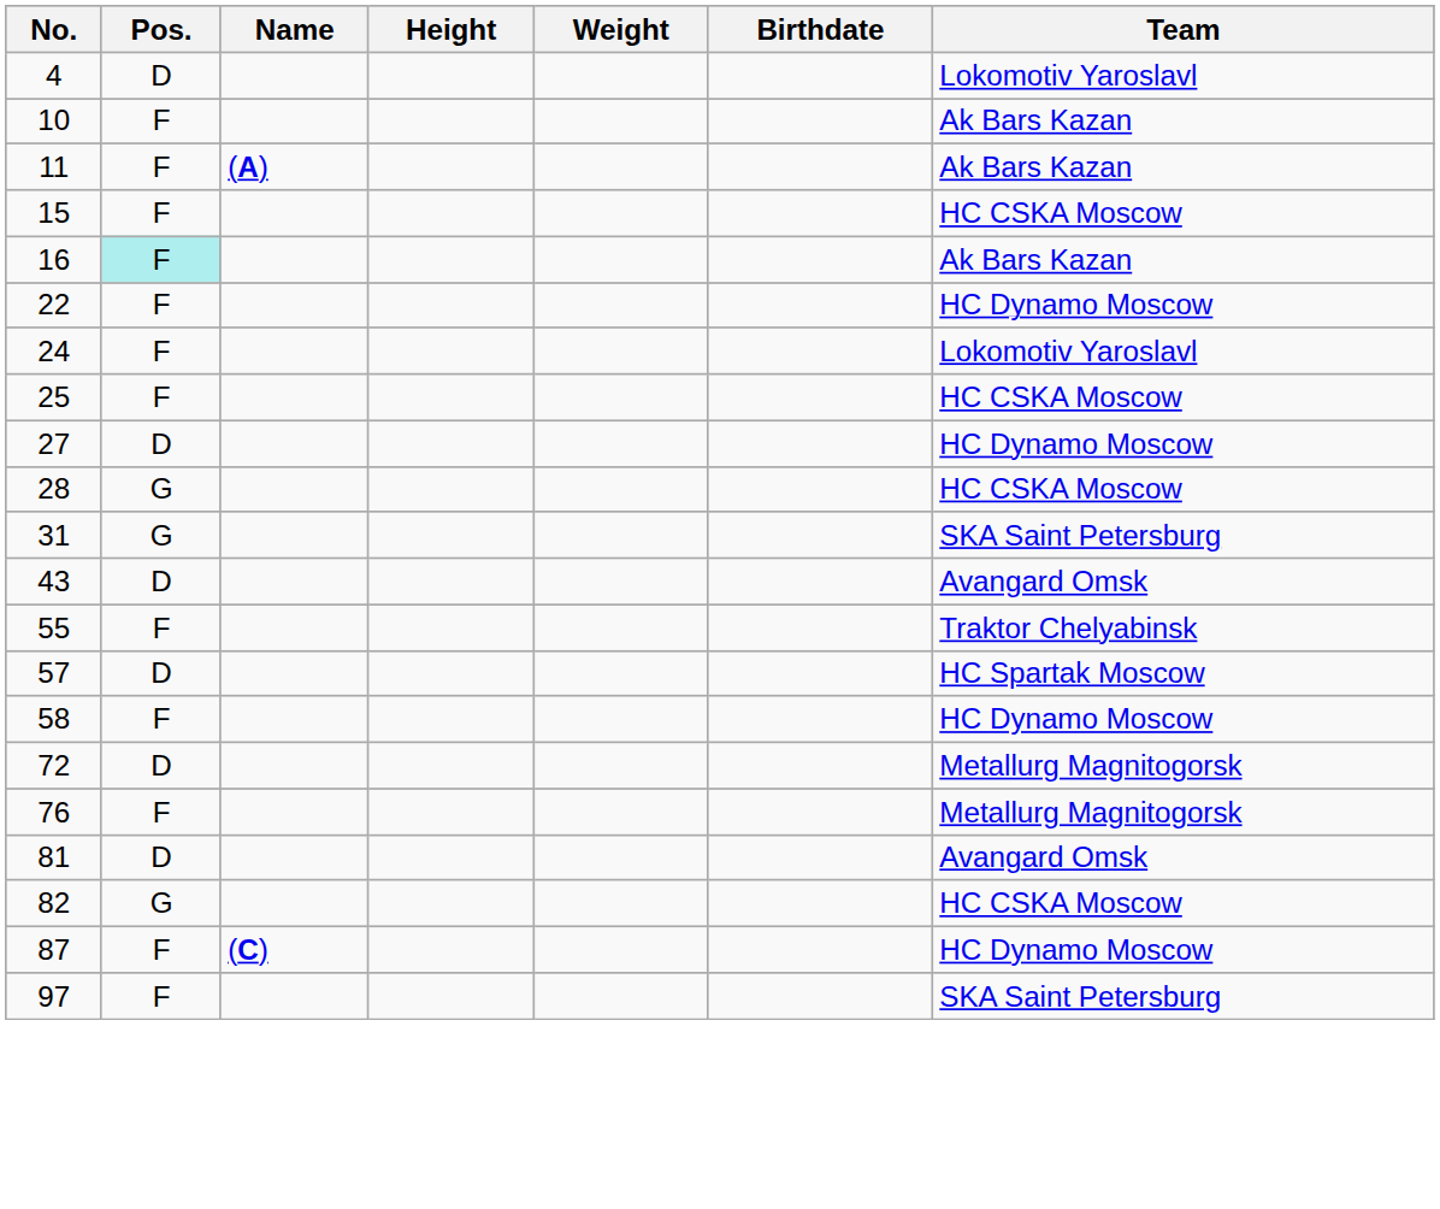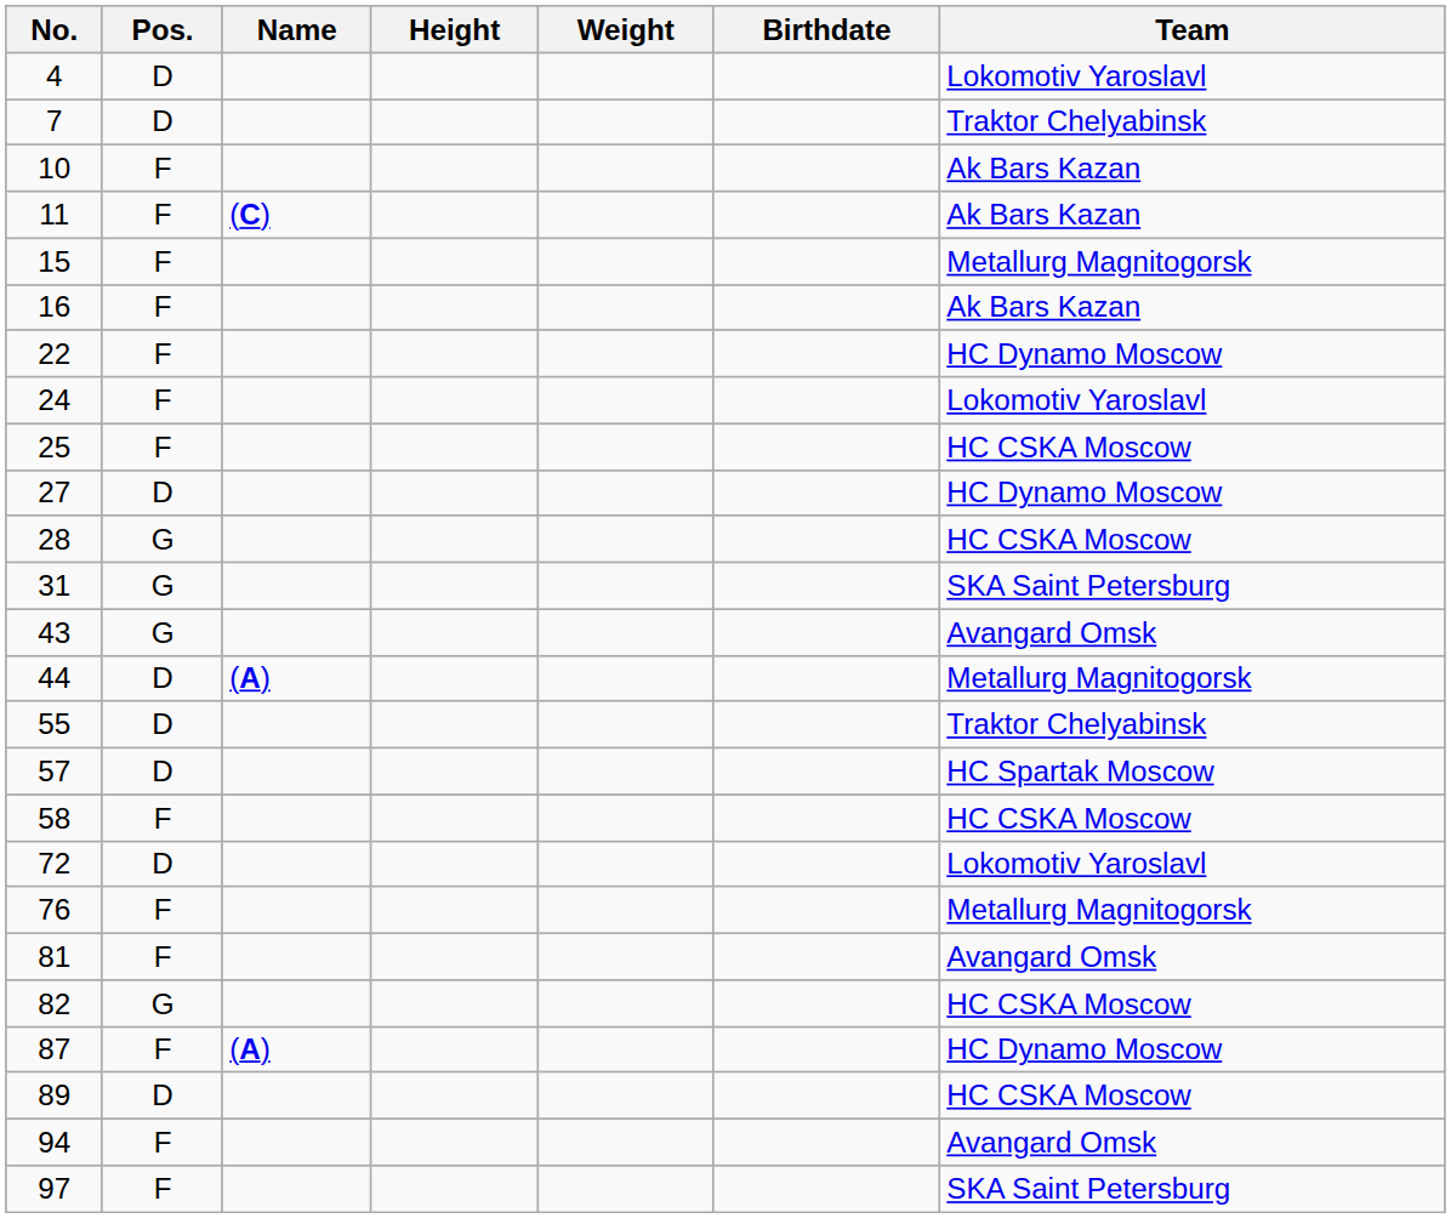 <table width="80%" class="wikitable sortable" style="font-size: 90%; text-align: center;">
 <tr>
 <th>No.</th>
 <th>Pos.</th>
 <th>Name</th>
 <th>Height</th>
 <th>Weight</th>
 <th>Birthdate</th>
 <th>Team</th>
 </tr>
 <tr>
 <td>4</td>
 <td>D</td>
 <td align=left></td>
 <td></td>
 <td></td>
 <td align=right></td>
 <td align=left> <a href='#'>Lokomotiv Yaroslavl</a></td>
 </tr>
 <tr>
+<td>7</td>
+<td>D</td>
+<td align=left></td>
+<td></td>
+<td></td>
+<td align=right></td>
+<td align=left> <a href='#'>Traktor Chelyabinsk</a></td>
+</tr>
+<tr>
 <td>10</td>
 <td>F</td>
 <td align=left></td>
 <td></td>
 <td></td>
 <td align=right></td>
 <td align=left> <a href='#'>Ak Bars Kazan</a></td>
 </tr>
 <tr>
 <td>11</td>
 <td>F</td>
-<td align=left> <a href='#'>(<strong>A</strong>)</a></td>
+<td align=left> <a href='#'>(<strong>C</strong>)</a></td>
 <td></td>
 <td></td>
 <td align=right></td>
 <td align=left> <a href='#'>Ak Bars Kazan</a></td>
 </tr>
 <tr>
 <td>15</td>
 <td>F</td>
 <td align=left></td>
 <td></td>
 <td></td>
 <td align=right></td>
-<td align=left> <a href='#'>HC CSKA Moscow</a></td>
+<td align=left> <a href='#'>Metallurg Magnitogorsk</a></td>
 </tr>
 <tr>
 <td>16</td>
-<td style="background: paleturquoise;">F</td>
+<td>F</td>
 <td align=left></td>
 <td></td>
 <td></td>
 <td align=right></td>
 <td align=left> <a href='#'>Ak Bars Kazan</a></td>
 </tr>
 <tr>
 <td>22</td>
 <td>F</td>
 <td align=left></td>
 <td></td>
 <td></td>
 <td align=right></td>
 <td align=left> <a href='#'>HC Dynamo Moscow</a></td>
 </tr>
 <tr>
 <td>24</td>
 <td>F</td>
 <td align=left></td>
 <td></td>
 <td></td>
 <td align=right></td>
 <td align=left> <a href='#'>Lokomotiv Yaroslavl</a></td>
 </tr>
 <tr>
 <td>25</td>
 <td>F</td>
 <td align=left></td>
 <td></td>
 <td></td>
 <td align=right></td>
 <td align=left> <a href='#'>HC CSKA Moscow</a></td>
 </tr>
 <tr>
 <td>27</td>
 <td>D</td>
 <td align=left></td>
 <td></td>
 <td></td>
 <td align=right></td>
 <td align=left> <a href='#'>HC Dynamo Moscow</a></td>
 </tr>
 <tr>
 <td>28</td>
 <td>G</td>
 <td align=left></td>
 <td></td>
 <td></td>
 <td align=right></td>
 <td align=left> <a href='#'>HC CSKA Moscow</a></td>
 </tr>
 <tr>
 <td>31</td>
 <td>G</td>
 <td align=left></td>
 <td></td>
 <td></td>
 <td align=right></td>
 <td align=left> <a href='#'>SKA Saint Petersburg</a></td>
 </tr>
 <tr>
 <td>43</td>
-<td>D</td>
+<td>G</td>
 <td align=left></td>
 <td></td>
 <td></td>
 <td align=right></td>
 <td align=left> <a href='#'>Avangard Omsk</a></td>
 </tr>
 <tr>
+<td>44</td>
+<td>D</td>
+<td align=left> <a href='#'>(<strong>A</strong>)</a></td>
+<td></td>
+<td></td>
+<td align=right></td>
+<td align=left> <a href='#'>Metallurg Magnitogorsk</a></td>
+</tr>
+<tr>
 <td>55</td>
-<td>F</td>
+<td>D</td>
 <td align=left></td>
 <td></td>
 <td></td>
 <td align=right></td>
 <td align=left> <a href='#'>Traktor Chelyabinsk</a></td>
 </tr>
 <tr>
 <td>57</td>
 <td>D</td>
 <td align=left></td>
 <td></td>
 <td></td>
 <td align=right></td>
 <td align=left> <a href='#'>HC Spartak Moscow</a></td>
 </tr>
 <tr>
 <td>58</td>
 <td>F</td>
 <td align=left></td>
 <td></td>
 <td></td>
 <td align=right></td>
-<td align=left> <a href='#'>HC Dynamo Moscow</a></td>
+<td align=left> <a href='#'>HC CSKA Moscow</a></td>
 </tr>
 <tr>
 <td>72</td>
 <td>D</td>
 <td align=left></td>
 <td></td>
 <td></td>
 <td align=right></td>
-<td align=left> <a href='#'>Metallurg Magnitogorsk</a></td>
+<td align=left> <a href='#'>Lokomotiv Yaroslavl</a></td>
 </tr>
 <tr>
 <td>76</td>
 <td>F</td>
 <td align=left></td>
 <td></td>
 <td></td>
 <td align=right></td>
 <td align=left> <a href='#'>Metallurg Magnitogorsk</a></td>
 </tr>
 <tr>
 <td>81</td>
-<td>D</td>
+<td>F</td>
 <td align=left></td>
 <td></td>
 <td></td>
 <td align=right></td>
 <td align=left> <a href='#'>Avangard Omsk</a></td>
 </tr>
 <tr>
 <td>82</td>
 <td>G</td>
 <td align=left></td>
 <td></td>
 <td></td>
 <td align=right></td>
 <td align=left> <a href='#'>HC CSKA Moscow</a></td>
 </tr>
 <tr>
 <td>87</td>
 <td>F</td>
-<td align=left> <a href='#'>(<strong>C</strong>)</a></td>
+<td align=left> <a href='#'>(<strong>A</strong>)</a></td>
 <td></td>
 <td></td>
 <td align=right></td>
 <td align=left> <a href='#'>HC Dynamo Moscow</a></td>
+</tr>
+<tr>
+<td>89</td>
+<td>D</td>
+<td align=left></td>
+<td></td>
+<td></td>
+<td align=right></td>
+<td align=left> <a href='#'>HC CSKA Moscow</a></td>
+</tr>
+<tr>
+<td>94</td>
+<td>F</td>
+<td align=left></td>
+<td></td>
+<td></td>
+<td align=right></td>
+<td align=left> <a href='#'>Avangard Omsk</a></td>
 </tr>
 <tr>
 <td>97</td>
 <td>F</td>
 <td align=left></td>
 <td></td>
 <td></td>
 <td align=right></td>
 <td align=left> <a href='#'>SKA Saint Petersburg</a></td>
 </tr>
 </table>
